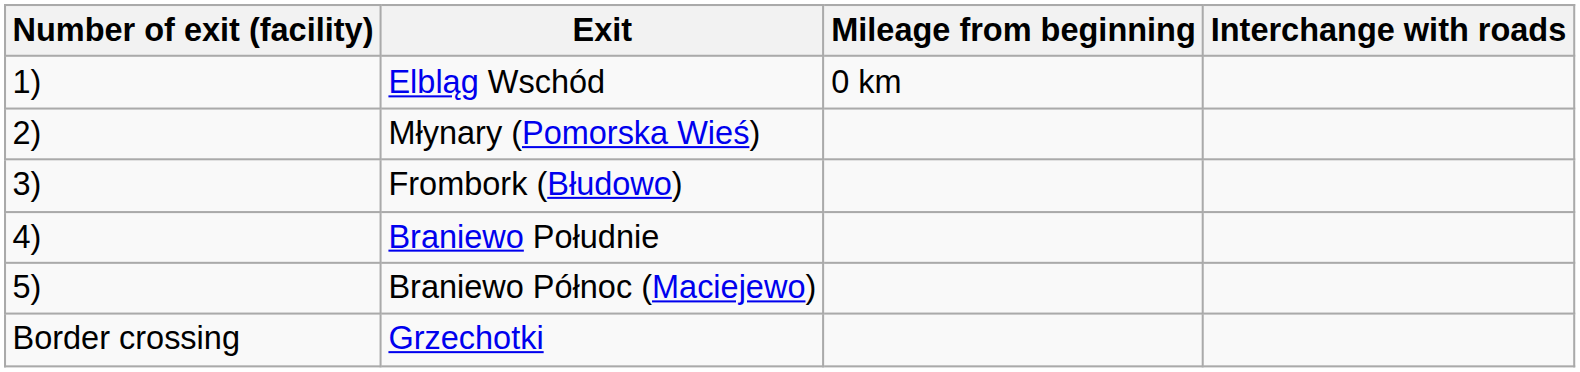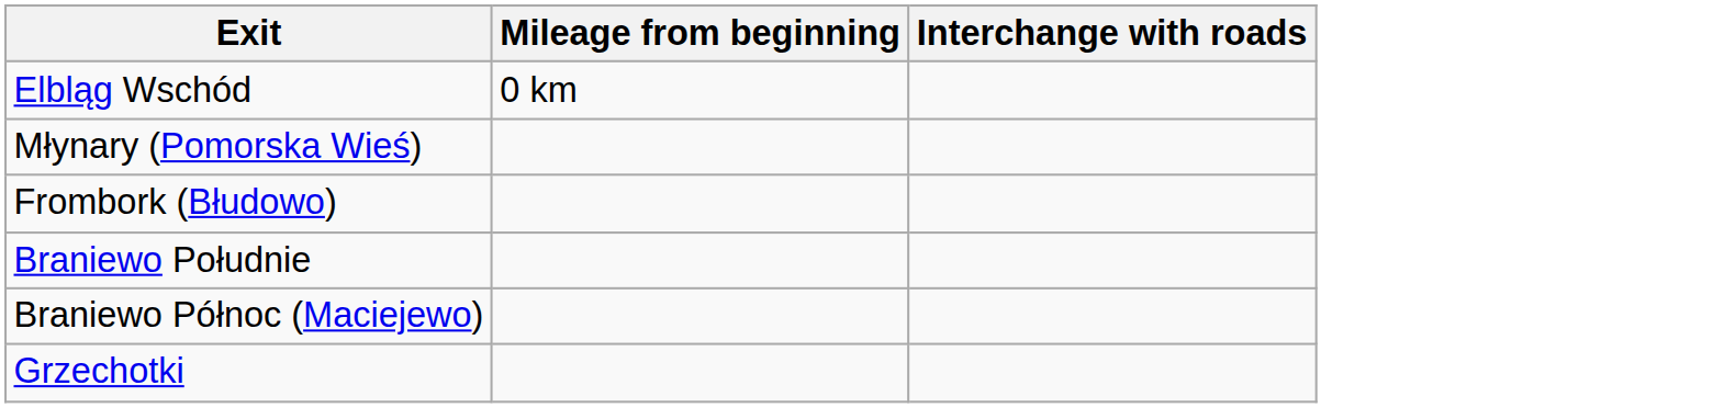 <table class="wikitable">
 <tr>
-<th>Number of exit (facility)</th>
 <th>Exit</th>
 <th>Mileage from beginning</th>
 <th>Interchange with roads</th>
 </tr>
 <tr>
-<td>1)</td>
 <td><a href='#'>Elbląg</a> Wschód</td>
 <td>0 km</td>
 <td></td>
 </tr>
 <tr>
-<td>2)</td>
 <td>Młynary (<a href='#'>Pomorska Wieś</a>)</td>
 <td></td>
 <td></td>
 </tr>
 <tr>
-<td>3)</td>
 <td>Frombork (<a href='#'>Błudowo</a>)</td>
 <td></td>
 <td></td>
 </tr>
 <tr>
-<td>4)</td>
 <td><a href='#'>Braniewo</a> Południe</td>
 <td></td>
 <td></td>
 </tr>
 <tr>
-<td>5)</td>
 <td>Braniewo Północ (<a href='#'>Maciejewo</a>)</td>
 <td></td>
 <td></td>
 </tr>
 <tr>
-<td>Border crossing</td>
 <td><a href='#'>Grzechotki</a></td>
 <td></td>
 <td></td>
 </tr>
 </table>
